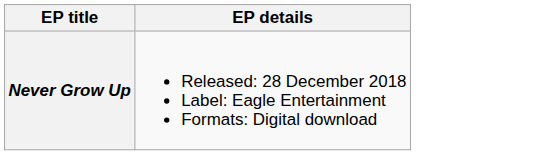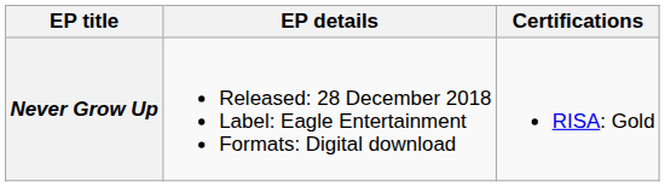 <table class="wikitable">
 <tr>
 <th>EP title</th>
 <th>EP details</th>
+<th>Certifications</th>
 </tr>
 <tr>
 <th scope="row"><em>Never Grow Up</em></th>
 <td><br><ul><li>Released: 28 December 2018</li><li>Label: Eagle Entertainment</li><li>Formats: Digital download</li></ul></td>
+<td><br><ul><li><a href='#'>RISA</a>: Gold</li></ul></td>
 </tr>
 </table>
